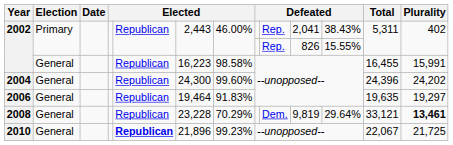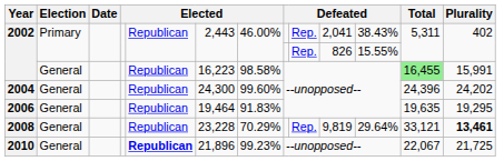 <table class=wikitable>
 <tr>
 <th>Year</th>
 <th>Election</th>
 <th>Date</th>
 <th ! colspan="4">Elected</th>
 <th ! colspan="4">Defeated</th>
 <th>Total</th>
 <th>Plurality</th>
 </tr>
 <tr>
 <th rowspan="3" valign="top">2002</th>
 <td rowspan="2" valign="top">Primary</td>
 <td rowspan="2" valign="top"></td>
 <td rowspan="2" valign="top"></td>
 <td rowspan="2" valign="top" ><a href='#'>Republican</a></td>
 <td rowspan="2" valign="top" align="right">2,443</td>
 <td rowspan="2" valign="top" align="right">46.00%</td>
 <td valign="top"></td>
 <td valign="top" ><a href='#'>Rep.</a></td>
 <td valign="top" align="right">2,041</td>
 <td valign="top" align="right">38.43%</td>
 <td rowspan="2" valign="top" align="right">5,311</td>
 <td rowspan="2" valign="top" align="right">402</td>
 </tr>
 <tr>
 <td valign="top"></td>
 <td valign="top" ><a href='#'>Rep.</a></td>
 <td valign="top" align="right">826</td>
 <td valign="top" align="right">15.55%</td>
 </tr>
 <tr>
 <td valign="top">General</td>
 <td valign="top"></td>
 <td valign="top"></td>
 <td valign="top" ><a href='#'>Republican</a></td>
 <td valign="top" align="right">16,223</td>
 <td valign="top" align="right">98.58%</td>
 <td rowspan="3" colspan="4"><em>--unopposed--</em></td>
-<td valign="top" align="right">16,455</td>
+<td valign="top" align="right" style="background: lightgreen;">16,455</td>
 <td valign="top" align="right">15,991</td>
 </tr>
 <tr>
 <th valign="top">2004</th>
 <td valign="top">General</td>
 <td valign="top"></td>
 <td valign="top"></td>
 <td valign="top" ><a href='#'>Republican</a></td>
 <td valign="top" align="right">24,300</td>
 <td valign="top" align="right">99.60%</td>
 <td valign="top" align="right">24,396</td>
 <td valign="top" align="right">24,202</td>
 </tr>
 <tr>
 <th valign="top">2006</th>
 <td valign="top">General</td>
 <td valign="top"></td>
 <td valign="top"></td>
 <td valign="top" ><a href='#'>Republican</a></td>
 <td valign="top" align="right">19,464</td>
 <td valign="top" align="right">91.83%</td>
 <td valign="top" align="right">19,635</td>
-<td valign="top" align="right">19,297</td>
+<td valign="top" align="right">19,295</td>
 </tr>
 <tr>
 <th valign="top">2008</th>
 <td valign="top">General</td>
 <td valign="top"></td>
 <td valign="top"></td>
 <td valign="top" ><a href='#'>Republican</a></td>
 <td valign="top" align="right">23,228</td>
 <td valign="top" align="right">70.29%</td>
 <td valign="top"></td>
-<td valign="top" ><a href='#'>Dem.</a></td>
+<td valign="top" ><a href='#'>Rep.</a></td>
 <td valign="top" align="right">9,819</td>
 <td valign="top" align="right">29.64%</td>
 <td valign="top" align="right">33,121</td>
 <td valign="top" align="right"><strong>13,461</strong></td>
 </tr>
 <tr>
 <th valign="top">2010</th>
 <td valign="top">General</td>
 <td valign="top"></td>
 <td valign="top"></td>
 <td valign="top" ><strong><a href='#'>Republican</a></strong></td>
 <td valign="top" align="right">21,896</td>
 <td valign="top" align="right">99.23%</td>
 <td colspan="4"><em>--unopposed--</em></td>
 <td valign="top" align="right">22,067</td>
 <td valign="top" align="right">21,725</td>
 </tr>
 </table>
